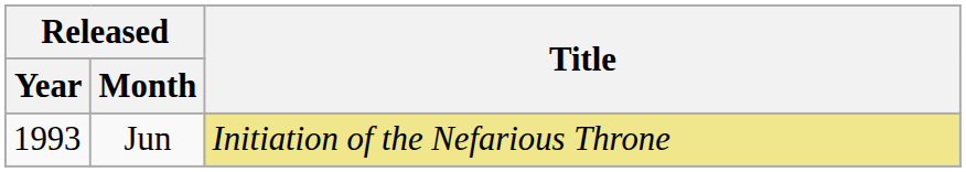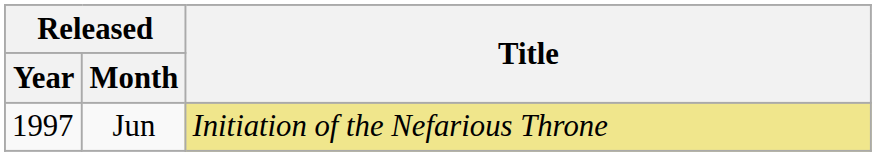 <table class="wikitable">
 <tr>
 <th colspan="2">Released</th>
 <th rowspan="2" width="350">Title</th>
 </tr>
 <tr>
 <th style="width:33px;">Year</th>
 <th style="width:44px;">Month</th>
 </tr>
 <tr>
-<td>1993</td>
+<td>1997</td>
 <td align="center">Jun</td>
 <td style="background: khaki;"><em>Initiation of the Nefarious Throne</em></td>
 </tr>
 </table>
